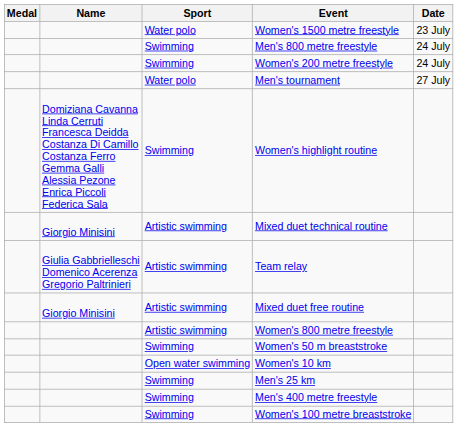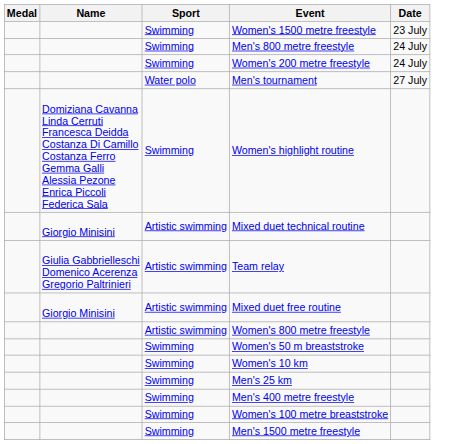 <table class="wikitable sortable" style="font-size:90%">
 <tr>
 <th>Medal</th>
 <th>Name</th>
 <th>Sport</th>
 <th>Event</th>
 <th>Date</th>
 </tr>
 <tr>
 <td></td>
 <td></td>
-<td><a href='#'>Water polo</a></td>
+<td><a href='#'>Swimming</a></td>
 <td><a href='#'>Women's 1500 metre freestyle</a></td>
 <td>23 July</td>
 </tr>
 <tr>
 <td></td>
 <td></td>
 <td><a href='#'>Swimming</a></td>
 <td><a href='#'>Men's 800 metre freestyle</a></td>
 <td>24 July</td>
 </tr>
 <tr>
 <td></td>
 <td></td>
 <td><a href='#'>Swimming</a></td>
 <td><a href='#'>Women's 200 metre freestyle</a></td>
 <td>24 July</td>
 </tr>
 <tr>
 <td></td>
 <td><br></td>
 <td><a href='#'>Water polo</a></td>
 <td><a href='#'>Men's tournament</a></td>
 <td>27 July</td>
 </tr>
 <tr>
 <td></td>
 <td><br><a href='#'>Domiziana Cavanna</a><br><a href='#'>Linda Cerruti</a><br><a href='#'>Francesca Deidda</a><br><a href='#'>Costanza Di Camillo</a><br><a href='#'>Costanza Ferro</a><br><a href='#'>Gemma Galli</a><br><a href='#'>Alessia Pezone</a><br><a href='#'>Enrica Piccoli</a><br><a href='#'>Federica Sala</a></td>
 <td><a href='#'>Swimming</a></td>
 <td><a href='#'>Women's highlight routine</a></td>
 <td></td>
 </tr>
 <tr>
 <td></td>
 <td><br><a href='#'>Giorgio Minisini</a></td>
 <td><a href='#'>Artistic swimming</a></td>
 <td><a href='#'>Mixed duet technical routine</a></td>
 <td></td>
 </tr>
 <tr>
 <td></td>
 <td><br><a href='#'>Giulia Gabbrielleschi</a><br><a href='#'>Domenico Acerenza</a><br><a href='#'>Gregorio Paltrinieri</a></td>
 <td><a href='#'>Artistic swimming</a></td>
 <td><a href='#'>Team relay</a></td>
 <td></td>
 </tr>
 <tr>
 <td></td>
 <td><br><a href='#'>Giorgio Minisini</a></td>
 <td><a href='#'>Artistic swimming</a></td>
 <td><a href='#'>Mixed duet free routine</a></td>
 <td></td>
 </tr>
 <tr>
 <td></td>
 <td></td>
 <td><a href='#'>Artistic swimming</a></td>
 <td><a href='#'>Women's 800 metre freestyle</a></td>
 <td></td>
 </tr>
 <tr>
 <td></td>
 <td></td>
 <td><a href='#'>Swimming</a></td>
 <td><a href='#'>Women's 50 m breaststroke</a></td>
 <td></td>
 </tr>
 <tr>
 <td></td>
 <td></td>
-<td><a href='#'>Open water swimming</a></td>
+<td><a href='#'>Swimming</a></td>
 <td><a href='#'>Women's 10 km</a></td>
 <td></td>
 </tr>
 <tr>
 <td></td>
 <td></td>
 <td><a href='#'>Swimming</a></td>
 <td><a href='#'>Men's 25 km</a></td>
 <td></td>
 </tr>
 <tr>
 <td></td>
 <td></td>
 <td><a href='#'>Swimming</a></td>
 <td><a href='#'>Men's 400 metre freestyle</a></td>
 <td></td>
 </tr>
 <tr>
 <td></td>
 <td></td>
 <td><a href='#'>Swimming</a></td>
 <td><a href='#'>Women's 100 metre breaststroke</a></td>
 <td></td>
 </tr>
+<tr>
+<td></td>
+<td></td>
+<td><a href='#'>Swimming</a></td>
+<td><a href='#'>Men's 1500 metre freestyle</a></td>
+<td></td>
+</tr>
 </table>
